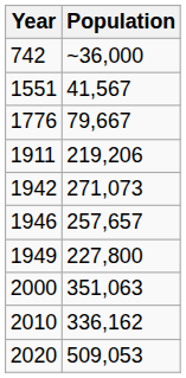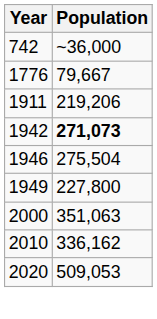 <table class="wikitable">
 <tr>
 <th>Year</th>
 <th>Population</th>
 </tr>
 <tr>
 <td>742</td>
 <td>~36,000</td>
-</tr>
-<tr>
-<td>1551</td>
-<td>41,567</td>
 </tr>
 <tr>
 <td>1776</td>
 <td>79,667</td>
 </tr>
 <tr>
 <td>1911</td>
 <td>219,206</td>
 </tr>
 <tr>
 <td>1942</td>
-<td>271,073</td>
+<td><strong>271,073</strong></td>
 </tr>
 <tr>
 <td>1946</td>
-<td>257,657</td>
+<td>275,504</td>
 </tr>
 <tr>
 <td>1949</td>
 <td>227,800</td>
 </tr>
 <tr>
 <td>2000</td>
 <td>351,063</td>
 </tr>
 <tr>
 <td>2010</td>
 <td>336,162</td>
 </tr>
 <tr>
 <td>2020</td>
 <td>509,053</td>
 </tr>
 </table>
